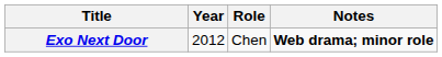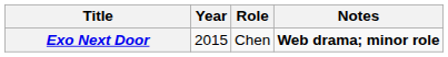 <table class="wikitable plainrowheaders">
 <tr>
 <th style="width:12em">Title</th>
 <th scope="col">Year</th>
 <th scope="col">Role</th>
 <th scope="col">Notes</th>
 </tr>
 <tr>
 <th scope="row"><em><a href='#'>Exo Next Door</a></em></th>
-<td>2012</td>
+<td>2015</td>
 <td>Chen</td>
 <td><strong>Web drama; minor role</strong></td>
 </tr>
 </table>
